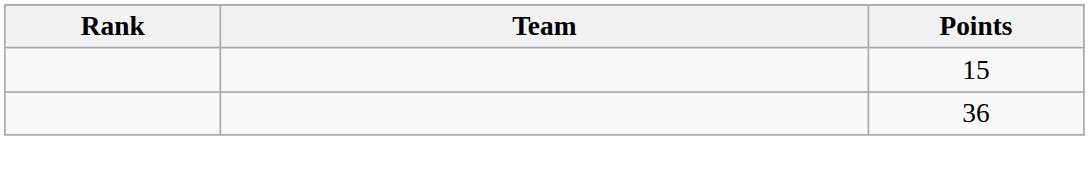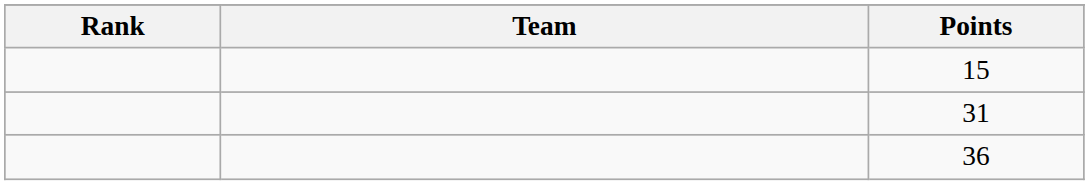 <table class="wikitable" width=50%>
 <tr>
 </tr>
 <tr>
 <th width=10%>Rank</th>
 <th width=30%>Team</th>
 <th width=10%>Points</th>
 </tr>
 <tr align="center">
 <td></td>
 <td align="left"></td>
 <td>15</td>
 </tr>
 <tr align="center">
 <td></td>
 <td align="left"></td>
+<td>31</td>
+</tr>
+<tr align="center">
+<td></td>
+<td align="left"></td>
 <td>36</td>
 </tr>
 </table>
